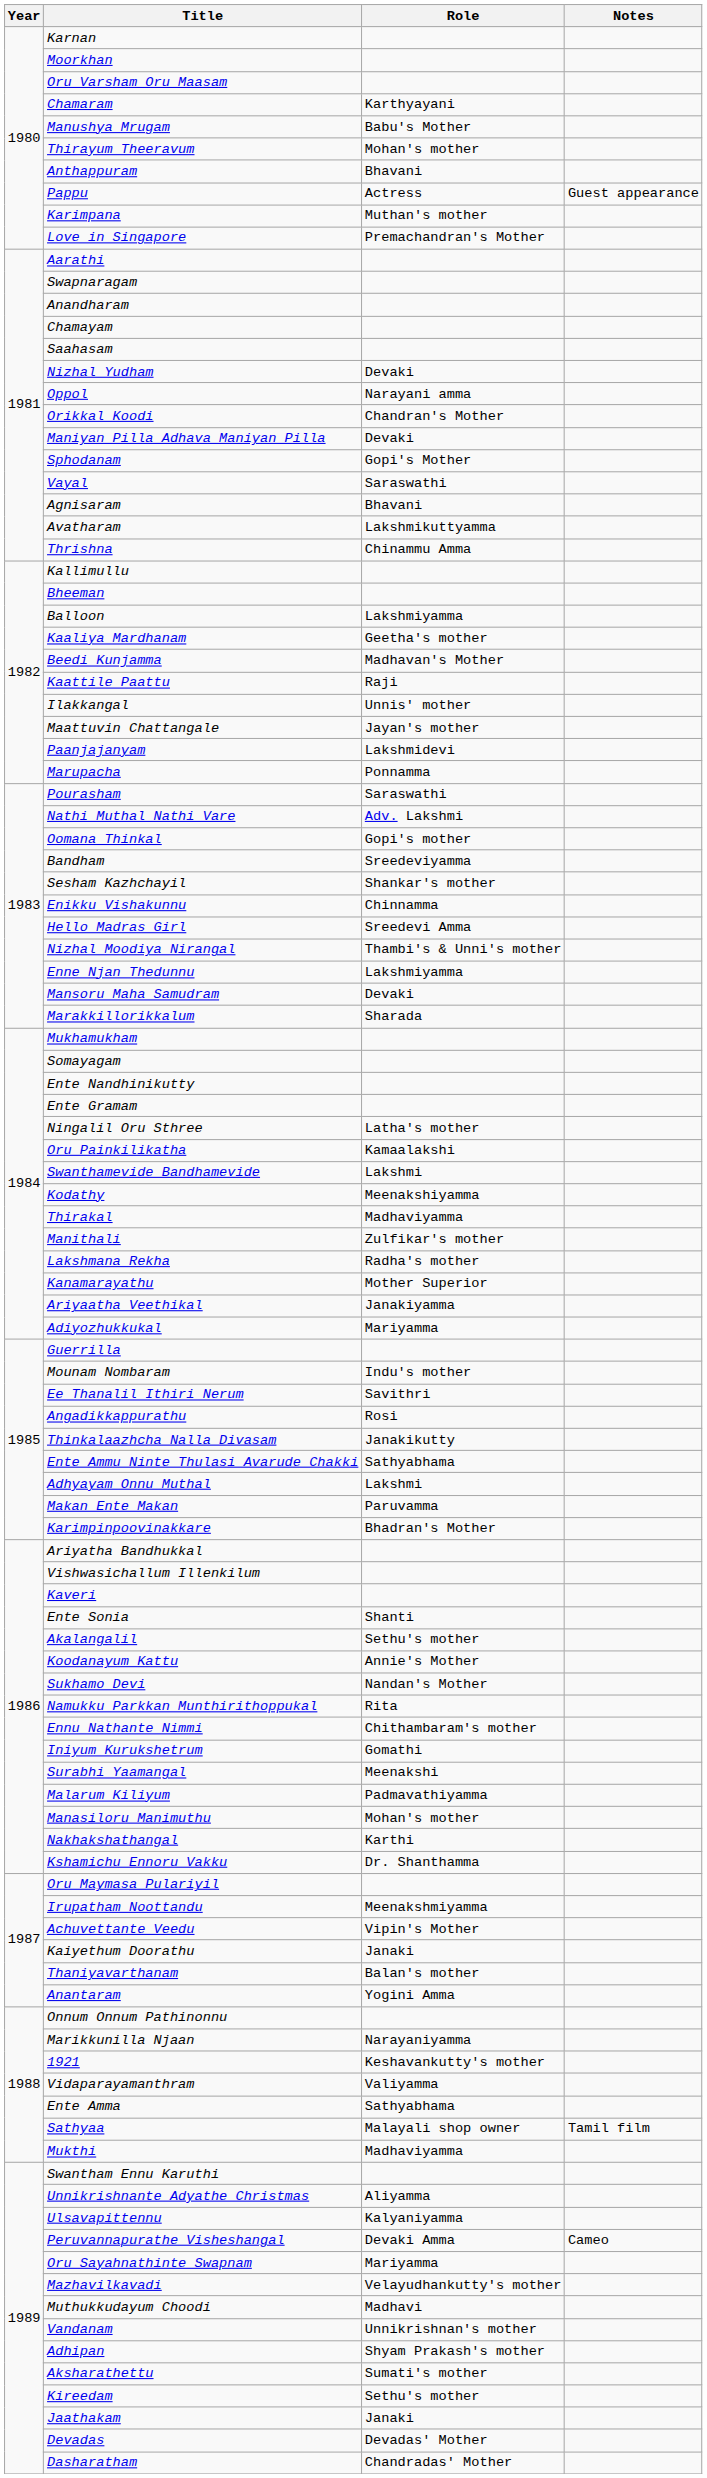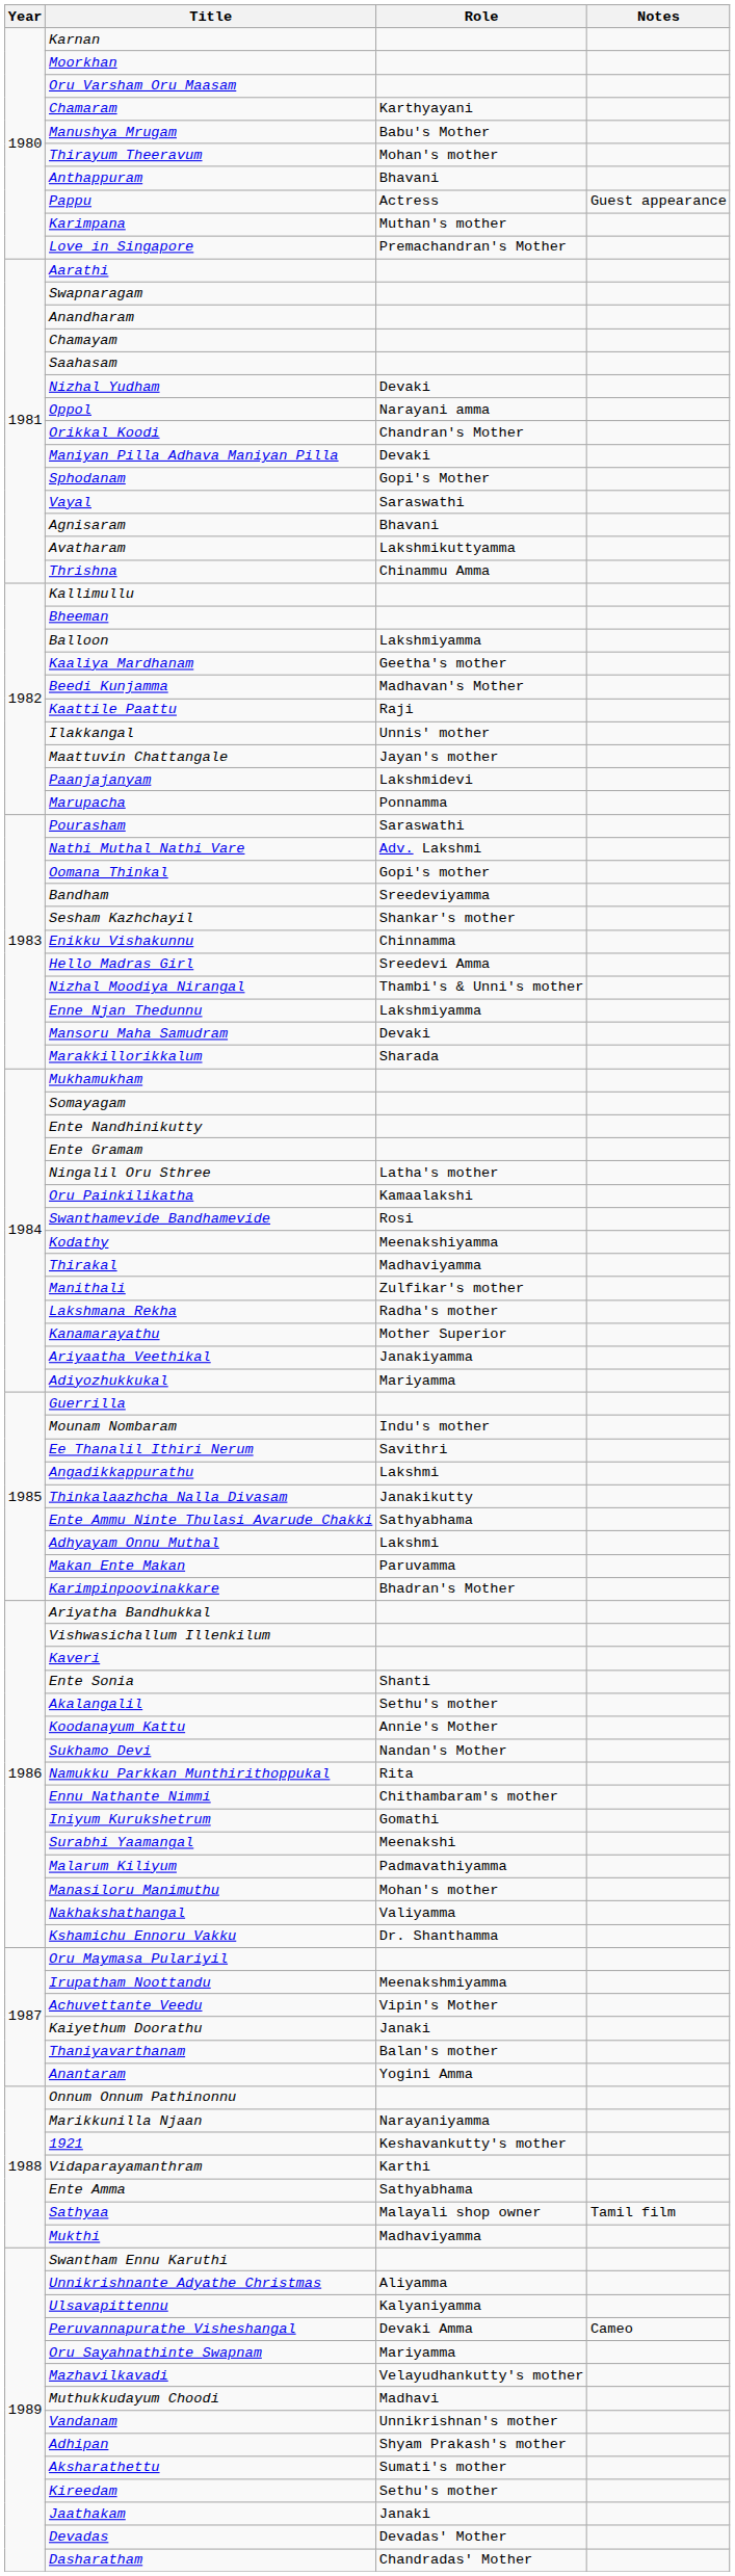 <table class="wikitable sortable">
 <tr>
 <th>Year</th>
 <th>Title</th>
 <th>Role</th>
 <th class="unsortable">Notes</th>
 </tr>
 <tr>
 <td rowspan=10>1980</td>
 <td><em>Karnan</em></td>
 <td></td>
 <td></td>
 </tr>
 <tr>
 <td><em><a href='#'>Moorkhan</a></em></td>
 <td></td>
 <td></td>
 </tr>
 <tr>
 <td><em><a href='#'>Oru Varsham Oru Maasam</a></em></td>
 <td></td>
 <td></td>
 </tr>
 <tr>
 <td><em><a href='#'>Chamaram</a></em></td>
 <td>Karthyayani</td>
 <td></td>
 </tr>
 <tr>
 <td><em><a href='#'>Manushya Mrugam</a></em></td>
 <td>Babu's Mother</td>
 <td></td>
 </tr>
 <tr>
 <td><em><a href='#'>Thirayum Theeravum</a></em></td>
 <td>Mohan's mother</td>
 <td></td>
 </tr>
 <tr>
 <td><em><a href='#'>Anthappuram</a></em></td>
 <td>Bhavani</td>
 <td></td>
 </tr>
 <tr>
 <td><em><a href='#'>Pappu</a></em></td>
 <td>Actress</td>
 <td>Guest appearance</td>
 </tr>
 <tr>
 <td><em><a href='#'>Karimpana</a></em></td>
 <td>Muthan's mother</td>
 <td></td>
 </tr>
 <tr>
 <td><em><a href='#'>Love in Singapore</a></em></td>
 <td>Premachandran's Mother</td>
 <td></td>
 </tr>
 <tr>
 <td rowspan=14>1981</td>
 <td><em><a href='#'>Aarathi</a></em></td>
 <td></td>
 <td></td>
 </tr>
 <tr>
 <td><em>Swapnaragam</em></td>
 <td></td>
 <td></td>
 </tr>
 <tr>
 <td><em>Anandharam</em></td>
 <td></td>
 <td></td>
 </tr>
 <tr>
 <td><em>Chamayam</em></td>
 <td></td>
 <td></td>
 </tr>
 <tr>
 <td><em>Saahasam</em></td>
 <td></td>
 <td></td>
 </tr>
 <tr>
 <td><em><a href='#'>Nizhal Yudham</a></em></td>
 <td>Devaki</td>
 <td></td>
 </tr>
 <tr>
 <td><em><a href='#'>Oppol</a></em></td>
 <td>Narayani amma</td>
 <td></td>
 </tr>
 <tr>
 <td><em><a href='#'>Orikkal Koodi</a></em></td>
 <td>Chandran's Mother</td>
 <td></td>
 </tr>
 <tr>
 <td><em><a href='#'>Maniyan Pilla Adhava Maniyan Pilla</a></em></td>
 <td>Devaki</td>
 <td></td>
 </tr>
 <tr>
 <td><em><a href='#'>Sphodanam</a></em></td>
 <td>Gopi's Mother</td>
 <td></td>
 </tr>
 <tr>
 <td><em><a href='#'>Vayal</a></em></td>
 <td>Saraswathi</td>
 <td></td>
 </tr>
 <tr>
 <td><em>Agnisaram</em></td>
 <td>Bhavani</td>
 <td></td>
 </tr>
 <tr>
 <td><em>Avatharam</em></td>
 <td>Lakshmikuttyamma</td>
 <td></td>
 </tr>
 <tr>
 <td><em><a href='#'>Thrishna</a></em></td>
 <td>Chinammu Amma</td>
 <td></td>
 </tr>
 <tr>
 <td rowspan=10>1982</td>
 <td><em>Kallimullu</em></td>
 <td></td>
 <td></td>
 </tr>
 <tr>
 <td><em><a href='#'>Bheeman</a></em></td>
 <td></td>
 <td></td>
 </tr>
 <tr>
 <td><em>Balloon</em></td>
 <td>Lakshmiyamma</td>
 <td></td>
 </tr>
 <tr>
 <td><em><a href='#'>Kaaliya Mardhanam</a></em></td>
 <td>Geetha's mother</td>
 <td></td>
 </tr>
 <tr>
 <td><em><a href='#'>Beedi Kunjamma</a></em></td>
 <td>Madhavan's Mother</td>
 <td></td>
 </tr>
 <tr>
 <td><em><a href='#'>Kaattile Paattu</a></em></td>
 <td>Raji</td>
 <td></td>
 </tr>
 <tr>
 <td><em>Ilakkangal</em></td>
 <td>Unnis' mother</td>
 <td></td>
 </tr>
 <tr>
 <td><em>Maattuvin Chattangale</em></td>
 <td>Jayan's mother</td>
 <td></td>
 </tr>
 <tr>
 <td><em><a href='#'>Paanjajanyam</a></em></td>
 <td>Lakshmidevi</td>
 <td></td>
 </tr>
 <tr>
 <td><em><a href='#'>Marupacha</a></em></td>
 <td>Ponnamma</td>
 <td></td>
 </tr>
 <tr>
 <td rowspan=11>1983</td>
 <td><em><a href='#'>Pourasham</a></em></td>
 <td>Saraswathi</td>
 <td></td>
 </tr>
 <tr>
 <td><em><a href='#'>Nathi Muthal Nathi Vare</a></em></td>
 <td><a href='#'>Adv.</a> Lakshmi</td>
 <td></td>
 </tr>
 <tr>
 <td><em><a href='#'>Oomana Thinkal</a></em></td>
 <td>Gopi's mother</td>
 <td></td>
 </tr>
 <tr>
 <td><em>Bandham</em></td>
 <td>Sreedeviyamma</td>
 <td></td>
 </tr>
 <tr>
 <td><em>Sesham Kazhchayil</em></td>
 <td>Shankar's mother</td>
 <td></td>
 </tr>
 <tr>
 <td><em><a href='#'>Enikku Vishakunnu</a></em></td>
 <td>Chinnamma</td>
 <td></td>
 </tr>
 <tr>
 <td><em><a href='#'>Hello Madras Girl</a></em></td>
 <td>Sreedevi Amma</td>
 <td></td>
 </tr>
 <tr>
 <td><em><a href='#'>Nizhal Moodiya Nirangal</a></em></td>
 <td>Thambi's & Unni's mother</td>
 <td></td>
 </tr>
 <tr>
 <td><em><a href='#'>Enne Njan Thedunnu</a></em></td>
 <td>Lakshmiyamma</td>
 <td></td>
 </tr>
 <tr>
 <td><em><a href='#'>Mansoru Maha Samudram</a></em></td>
 <td>Devaki</td>
 <td></td>
 </tr>
 <tr>
 <td><em><a href='#'>Marakkillorikkalum</a></em></td>
 <td>Sharada</td>
 <td></td>
 </tr>
 <tr>
 <td rowspan=14>1984</td>
 <td><em><a href='#'>Mukhamukham</a></em></td>
 <td></td>
 <td></td>
 </tr>
 <tr>
 <td><em>Somayagam</em></td>
 <td></td>
 <td></td>
 </tr>
 <tr>
 <td><em>Ente Nandhinikutty</em></td>
 <td></td>
 <td></td>
 </tr>
 <tr>
 <td><em>Ente Gramam</em></td>
 <td></td>
 <td></td>
 </tr>
 <tr>
 <td><em>Ningalil Oru Sthree</em></td>
 <td>Latha's mother</td>
 <td></td>
 </tr>
 <tr>
 <td><em><a href='#'>Oru Painkilikatha</a></em></td>
 <td>Kamaalakshi</td>
 <td></td>
 </tr>
 <tr>
 <td><em><a href='#'>Swanthamevide Bandhamevide</a></em></td>
-<td>Lakshmi</td>
+<td>Rosi</td>
 <td></td>
 </tr>
 <tr>
 <td><em><a href='#'>Kodathy</a></em></td>
 <td>Meenakshiyamma</td>
 <td></td>
 </tr>
 <tr>
 <td><em><a href='#'>Thirakal</a></em></td>
 <td>Madhaviyamma</td>
 <td></td>
 </tr>
 <tr>
 <td><em><a href='#'>Manithali</a></em></td>
 <td>Zulfikar's mother</td>
 <td></td>
 </tr>
 <tr>
 <td><em><a href='#'>Lakshmana Rekha</a></em></td>
 <td>Radha's mother</td>
 <td></td>
 </tr>
 <tr>
 <td><em><a href='#'>Kanamarayathu</a></em></td>
 <td>Mother Superior</td>
 <td></td>
 </tr>
 <tr>
 <td><em><a href='#'>Ariyaatha Veethikal</a></em></td>
 <td>Janakiyamma</td>
 <td></td>
 </tr>
 <tr>
 <td><em><a href='#'>Adiyozhukkukal</a></em></td>
 <td>Mariyamma</td>
 <td></td>
 </tr>
 <tr>
 <td rowspan=9>1985</td>
 <td><em><a href='#'>Guerrilla</a></em></td>
 <td></td>
 <td></td>
 </tr>
 <tr>
 <td><em>Mounam Nombaram</em></td>
 <td>Indu's mother</td>
 <td></td>
 </tr>
 <tr>
 <td><em><a href='#'>Ee Thanalil Ithiri Nerum</a></em></td>
 <td>Savithri</td>
 <td></td>
 </tr>
 <tr>
 <td><em><a href='#'>Angadikkappurathu</a></em></td>
-<td>Rosi</td>
+<td>Lakshmi</td>
 <td></td>
 </tr>
 <tr>
 <td><em><a href='#'>Thinkalaazhcha Nalla Divasam</a></em></td>
 <td>Janakikutty</td>
 <td></td>
 </tr>
 <tr>
 <td><em><a href='#'>Ente Ammu Ninte Thulasi Avarude Chakki</a></em></td>
 <td>Sathyabhama</td>
 <td></td>
 </tr>
 <tr>
 <td><em><a href='#'>Adhyayam Onnu Muthal</a></em></td>
 <td>Lakshmi</td>
 <td></td>
 </tr>
 <tr>
 <td><em><a href='#'>Makan Ente Makan</a></em></td>
 <td>Paruvamma</td>
 <td></td>
 </tr>
 <tr>
 <td><em><a href='#'>Karimpinpoovinakkare</a></em></td>
 <td>Bhadran's Mother</td>
 <td></td>
 </tr>
 <tr>
 <td rowspan=15>1986</td>
 <td><em>Ariyatha Bandhukkal</em></td>
 <td></td>
 <td></td>
 </tr>
 <tr>
 <td><em>Vishwasichallum Illenkilum</em></td>
 <td></td>
 <td></td>
 </tr>
 <tr>
 <td><em><a href='#'>Kaveri</a></em></td>
 <td></td>
 <td></td>
 </tr>
 <tr>
 <td><em>Ente Sonia</em></td>
 <td>Shanti</td>
 <td></td>
 </tr>
 <tr>
 <td><em><a href='#'>Akalangalil</a></em></td>
 <td>Sethu's mother</td>
 <td></td>
 </tr>
 <tr>
 <td><em><a href='#'>Koodanayum Kattu</a></em></td>
 <td>Annie's Mother</td>
 <td></td>
 </tr>
 <tr>
 <td><em><a href='#'>Sukhamo Devi</a></em></td>
 <td>Nandan's Mother</td>
 <td></td>
 </tr>
 <tr>
 <td><em><a href='#'>Namukku Parkkan Munthirithoppukal</a></em></td>
 <td>Rita</td>
 <td></td>
 </tr>
 <tr>
 <td><em><a href='#'>Ennu Nathante Nimmi</a></em></td>
 <td>Chithambaram's mother</td>
 <td></td>
 </tr>
 <tr>
 <td><em><a href='#'>Iniyum Kurukshetrum</a></em></td>
 <td>Gomathi</td>
 <td></td>
 </tr>
 <tr>
 <td><em><a href='#'>Surabhi Yaamangal</a></em></td>
 <td>Meenakshi</td>
 <td></td>
 </tr>
 <tr>
 <td><em><a href='#'>Malarum Kiliyum</a></em></td>
 <td>Padmavathiyamma</td>
 <td></td>
 </tr>
 <tr>
 <td><em><a href='#'>Manasiloru Manimuthu</a></em></td>
 <td>Mohan's mother</td>
 <td></td>
 </tr>
 <tr>
 <td><em><a href='#'>Nakhakshathangal</a></em></td>
-<td>Karthi</td>
+<td>Valiyamma</td>
 <td></td>
 </tr>
 <tr>
 <td><em><a href='#'>Kshamichu Ennoru Vakku</a></em></td>
 <td>Dr. Shanthamma</td>
 <td></td>
 </tr>
 <tr>
 <td rowspan=6>1987</td>
 <td><em><a href='#'>Oru Maymasa Pulariyil</a></em></td>
 <td></td>
 <td></td>
 </tr>
 <tr>
 <td><em><a href='#'>Irupatham Noottandu</a></em></td>
 <td>Meenakshmiyamma</td>
 <td></td>
 </tr>
 <tr>
 <td><em><a href='#'>Achuvettante Veedu</a></em></td>
 <td>Vipin's Mother</td>
 <td></td>
 </tr>
 <tr>
 <td><em>Kaiyethum Doorathu</em></td>
 <td>Janaki</td>
 <td></td>
 </tr>
 <tr>
 <td><em><a href='#'>Thaniyavarthanam</a></em></td>
 <td>Balan's mother</td>
 <td></td>
 </tr>
 <tr>
 <td><em><a href='#'>Anantaram</a></em></td>
 <td>Yogini Amma</td>
 <td></td>
 </tr>
 <tr>
 <td rowspan=7>1988</td>
 <td><em>Onnum Onnum Pathinonnu</em></td>
 <td></td>
 <td></td>
 </tr>
 <tr>
 <td><em>Marikkunilla Njaan</em></td>
 <td>Narayaniyamma</td>
 <td></td>
 </tr>
 <tr>
 <td><em><a href='#'>1921</a></em></td>
 <td>Keshavankutty's mother</td>
 <td></td>
 </tr>
 <tr>
 <td><em>Vidaparayamanthram</em></td>
-<td>Valiyamma</td>
+<td>Karthi</td>
 <td></td>
 </tr>
 <tr>
 <td><em>Ente Amma</em></td>
 <td>Sathyabhama</td>
 <td></td>
 </tr>
 <tr>
 <td><em><a href='#'>Sathyaa</a></em></td>
 <td>Malayali shop owner</td>
 <td>Tamil film</td>
 </tr>
 <tr>
 <td><em><a href='#'>Mukthi</a></em></td>
 <td>Madhaviyamma</td>
 <td></td>
 </tr>
 <tr>
 <td rowspan=14>1989</td>
 <td><em>Swantham Ennu Karuthi</em></td>
 <td></td>
 <td></td>
 </tr>
 <tr>
 <td><em><a href='#'>Unnikrishnante Adyathe Christmas</a></em></td>
 <td>Aliyamma</td>
 <td></td>
 </tr>
 <tr>
 <td><em><a href='#'>Ulsavapittennu</a></em></td>
 <td>Kalyaniyamma</td>
 <td></td>
 </tr>
 <tr>
 <td><em><a href='#'>Peruvannapurathe Visheshangal</a></em></td>
 <td>Devaki Amma</td>
 <td>Cameo</td>
 </tr>
 <tr>
 <td><em><a href='#'>Oru Sayahnathinte Swapnam</a></em></td>
 <td>Mariyamma</td>
 <td></td>
 </tr>
 <tr>
 <td><em><a href='#'>Mazhavilkavadi</a></em></td>
 <td>Velayudhankutty's mother</td>
 <td></td>
 </tr>
 <tr>
 <td><em>Muthukkudayum Choodi</em></td>
 <td>Madhavi</td>
 <td></td>
 </tr>
 <tr>
 <td><em><a href='#'>Vandanam</a></em></td>
 <td>Unnikrishnan's mother</td>
 <td></td>
 </tr>
 <tr>
 <td><em><a href='#'>Adhipan</a></em></td>
 <td>Shyam Prakash's mother</td>
 <td></td>
 </tr>
 <tr>
 <td><em><a href='#'>Aksharathettu</a></em></td>
 <td>Sumati's mother</td>
 <td></td>
 </tr>
 <tr>
 <td><em><a href='#'>Kireedam</a></em></td>
 <td>Sethu's mother</td>
 <td></td>
 </tr>
 <tr>
 <td><em><a href='#'>Jaathakam</a></em></td>
 <td>Janaki</td>
 <td></td>
 </tr>
 <tr>
 <td><em><a href='#'>Devadas</a></em></td>
 <td>Devadas' Mother</td>
 <td></td>
 </tr>
 <tr>
 <td><em><a href='#'>Dasharatham</a></em></td>
 <td>Chandradas' Mother</td>
 <td></td>
 </tr>
 <tr>
 </tr>
 </table>
